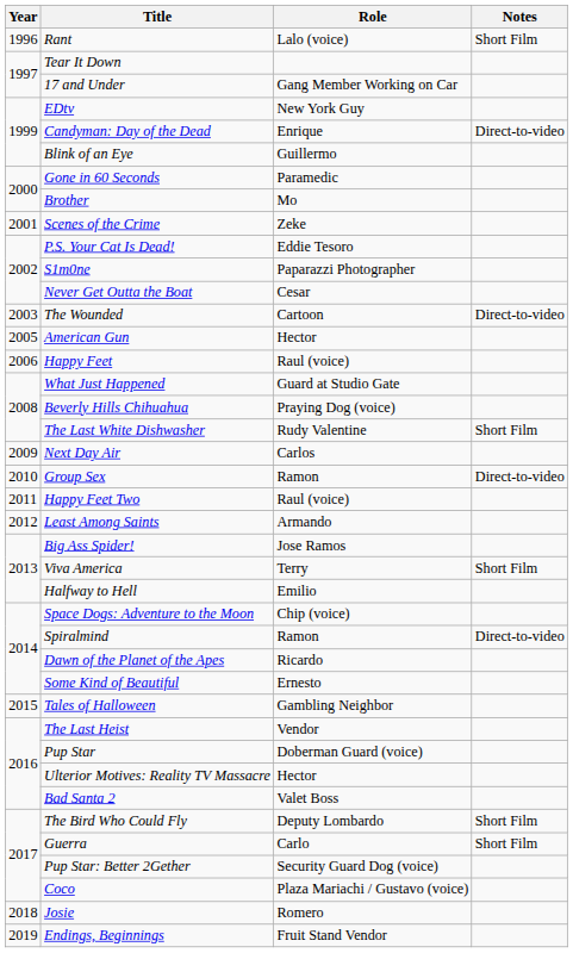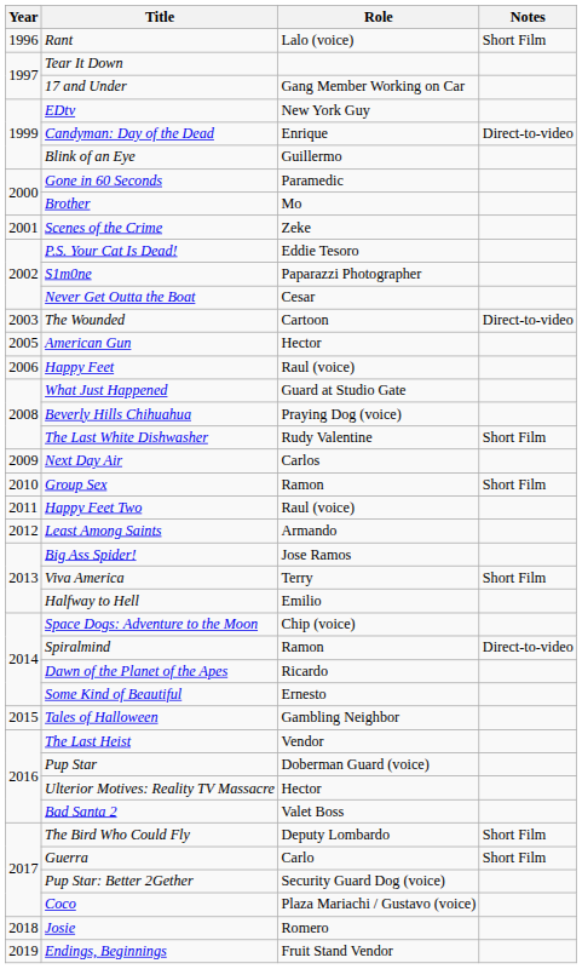 <table class="wikitable sortable">
 <tr>
 <th>Year</th>
 <th>Title</th>
 <th>Role</th>
 <th>Notes</th>
 </tr>
 <tr>
 <td>1996</td>
 <td><em>Rant</em></td>
 <td>Lalo (voice)</td>
 <td>Short Film</td>
 </tr>
 <tr>
 <td rowspan="2">1997</td>
 <td><em>Tear It Down</em></td>
 <td></td>
 <td></td>
 </tr>
 <tr>
 <td><em>17 and Under</em></td>
 <td>Gang Member Working on Car</td>
 <td></td>
 </tr>
 <tr>
 <td rowspan="3">1999</td>
 <td><em><a href='#'>EDtv</a></em></td>
 <td>New York Guy</td>
 <td></td>
 </tr>
 <tr>
 <td><em><a href='#'>Candyman: Day of the Dead</a></em></td>
 <td>Enrique</td>
 <td>Direct-to-video</td>
 </tr>
 <tr>
 <td><em>Blink of an Eye</em></td>
 <td>Guillermo</td>
 <td></td>
 </tr>
 <tr>
 <td rowspan="2">2000</td>
 <td><em><a href='#'>Gone in 60 Seconds</a></em></td>
 <td>Paramedic</td>
 <td></td>
 </tr>
 <tr>
 <td><em><a href='#'>Brother</a></em></td>
 <td>Mo</td>
 <td></td>
 </tr>
 <tr>
 <td>2001</td>
 <td><em><a href='#'>Scenes of the Crime</a></em></td>
 <td>Zeke</td>
 <td></td>
 </tr>
 <tr>
 <td rowspan="3">2002</td>
 <td><em><a href='#'>P.S. Your Cat Is Dead!</a></em></td>
 <td>Eddie Tesoro</td>
 <td></td>
 </tr>
 <tr>
 <td><em><a href='#'>S1m0ne</a></em></td>
 <td>Paparazzi Photographer</td>
 <td></td>
 </tr>
 <tr>
 <td><em><a href='#'>Never Get Outta the Boat</a></em></td>
 <td>Cesar</td>
 <td></td>
 </tr>
 <tr>
 <td>2003</td>
 <td><em>The Wounded</em></td>
 <td>Cartoon</td>
 <td>Direct-to-video</td>
 </tr>
 <tr>
 <td>2005</td>
 <td><em><a href='#'>American Gun</a></em></td>
 <td>Hector</td>
 <td></td>
 </tr>
 <tr>
 <td>2006</td>
 <td><em><a href='#'>Happy Feet</a></em></td>
 <td>Raul (voice)</td>
 <td></td>
 </tr>
 <tr>
 <td rowspan="3">2008</td>
 <td><em><a href='#'>What Just Happened</a></em></td>
 <td>Guard at Studio Gate</td>
 <td></td>
 </tr>
 <tr>
 <td><em><a href='#'>Beverly Hills Chihuahua</a></em></td>
 <td>Praying Dog (voice)</td>
 <td></td>
 </tr>
 <tr>
 <td><em><a href='#'>The Last White Dishwasher</a></em></td>
 <td>Rudy Valentine</td>
 <td>Short Film</td>
 </tr>
 <tr>
 <td>2009</td>
 <td><em><a href='#'>Next Day Air</a></em></td>
 <td>Carlos</td>
 <td></td>
 </tr>
 <tr>
 <td>2010</td>
 <td><em><a href='#'>Group Sex</a></em></td>
 <td>Ramon</td>
-<td>Direct-to-video</td>
+<td>Short Film</td>
 </tr>
 <tr>
 <td>2011</td>
 <td><em><a href='#'>Happy Feet Two</a></em></td>
 <td>Raul (voice)</td>
 <td></td>
 </tr>
 <tr>
 <td>2012</td>
 <td><em><a href='#'>Least Among Saints</a></em></td>
 <td>Armando</td>
 <td></td>
 </tr>
 <tr>
 <td rowspan="3">2013</td>
 <td><em><a href='#'>Big Ass Spider!</a></em></td>
 <td>Jose Ramos</td>
 <td></td>
 </tr>
 <tr>
 <td><em>Viva America</em></td>
 <td>Terry</td>
 <td>Short Film</td>
 </tr>
 <tr>
 <td><em>Halfway to Hell</em></td>
 <td>Emilio</td>
 <td></td>
 </tr>
 <tr>
 <td rowspan="4">2014</td>
 <td><em><a href='#'>Space Dogs: Adventure to the Moon</a></em></td>
 <td>Chip (voice)</td>
 <td></td>
 </tr>
 <tr>
 <td><em>Spiralmind</em></td>
 <td>Ramon</td>
 <td>Direct-to-video</td>
 </tr>
 <tr>
 <td><em><a href='#'>Dawn of the Planet of the Apes</a></em></td>
 <td>Ricardo</td>
 <td></td>
 </tr>
 <tr>
 <td><em><a href='#'>Some Kind of Beautiful</a></em></td>
 <td>Ernesto</td>
 <td></td>
 </tr>
 <tr>
 <td>2015</td>
 <td><em><a href='#'>Tales of Halloween</a></em></td>
 <td>Gambling Neighbor</td>
 <td></td>
 </tr>
 <tr>
 <td rowspan="4">2016</td>
 <td><em><a href='#'>The Last Heist</a></em></td>
 <td>Vendor</td>
 <td></td>
 </tr>
 <tr>
 <td><em>Pup Star</em></td>
 <td>Doberman Guard (voice)</td>
 <td></td>
 </tr>
 <tr>
 <td><em>Ulterior Motives: Reality TV Massacre</em></td>
 <td>Hector</td>
 <td></td>
 </tr>
 <tr>
 <td><em><a href='#'>Bad Santa 2</a></em></td>
 <td>Valet Boss</td>
 <td></td>
 </tr>
 <tr>
 <td rowspan="4">2017</td>
 <td><em>The Bird Who Could Fly</em></td>
 <td>Deputy Lombardo</td>
 <td>Short Film</td>
 </tr>
 <tr>
 <td><em>Guerra</em></td>
 <td>Carlo</td>
 <td>Short Film</td>
 </tr>
 <tr>
 <td><em>Pup Star: Better 2Gether</em></td>
 <td>Security Guard Dog (voice)</td>
 <td></td>
 </tr>
 <tr>
 <td><em><a href='#'>Coco</a></em></td>
 <td>Plaza Mariachi / Gustavo (voice)</td>
 <td></td>
 </tr>
 <tr>
 <td>2018</td>
 <td><em><a href='#'>Josie</a></em></td>
 <td>Romero</td>
 <td></td>
 </tr>
 <tr>
 <td>2019</td>
 <td><em><a href='#'>Endings, Beginnings</a></em></td>
 <td>Fruit Stand Vendor</td>
 <td></td>
 </tr>
 </table>
